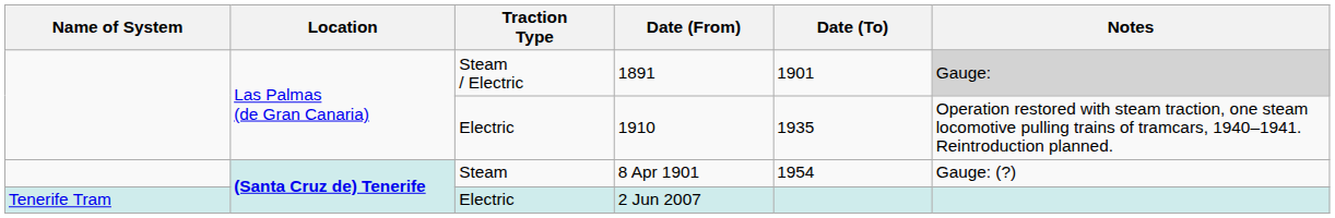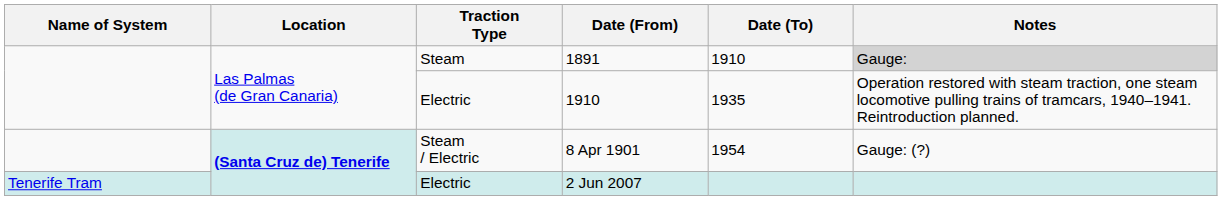 <table class="wikitable" style="width:100%;">
 <tr>
 <th style="width:17%;">Name of System</th>
 <th style="width:17%;">Location</th>
 <th style="width:12%;">Traction<br>Type</th>
 <th style="width:12%;">Date (From)</th>
 <th style="width:12%;">Date (To)</th>
 <th style="width:30%;">Notes</th>
 </tr>
 <tr>
 <td rowspan="2"> </td>
 <td rowspan="2"><a href='#'>Las Palmas<br>(de Gran Canaria)</a></td>
-<td>Steam <br>/ Electric</td>
+<td>Steam</td>
 <td>1891</td>
-<td>1901</td>
+<td>1910</td>
 <td style="background: lightgrey;">Gauge: </td>
 </tr>
 <tr>
 <td>Electric</td>
 <td>1910</td>
 <td>1935</td>
 <td>Operation restored with steam traction, one steam locomotive pulling trains of tramcars, 1940–1941.<br>Reintroduction planned.</td>
 </tr>
 <tr>
 <td> </td>
 <td style="background:#CFECEC" rowspan="2"><strong><a href='#'>(Santa Cruz de) Tenerife</a></strong></td>
-<td>Steam</td>
+<td>Steam <br>/ Electric</td>
 <td>8 Apr 1901</td>
 <td>1954</td>
 <td>Gauge: (?)</td>
 </tr>
 <tr style="background:#CFECEC">
 <td><a href='#'>Tenerife Tram</a></td>
 <td>Electric</td>
 <td>2 Jun 2007</td>
 <td> </td>
 <td> </td>
 </tr>
 </table>
